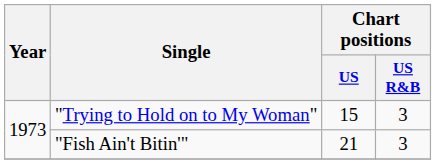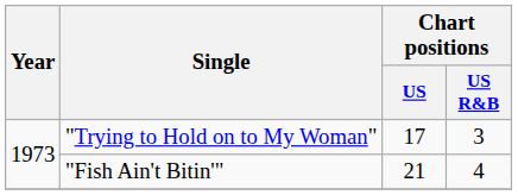 <table class="wikitable" style="text-align:center;">
 <tr>
 <th rowspan="2">Year</th>
 <th rowspan="2">Single</th>
 <th colspan="2">Chart positions</th>
 </tr>
 <tr style="font-size:smaller;">
 <th width="40"><a href='#'>US</a></th>
 <th width="40"><a href='#'>US<br>R&B</a></th>
 </tr>
 <tr>
 <td rowspan="2">1973</td>
 <td align="left">"<a href='#'>Trying to Hold on to My Woman</a>"</td>
-<td>15</td>
+<td>17</td>
 <td>3</td>
 </tr>
 <tr>
 <td align="left">"Fish Ain't Bitin'"</td>
 <td>21</td>
-<td>3</td>
+<td>4</td>
 </tr>
 <tr>
 </tr>
 </table>
